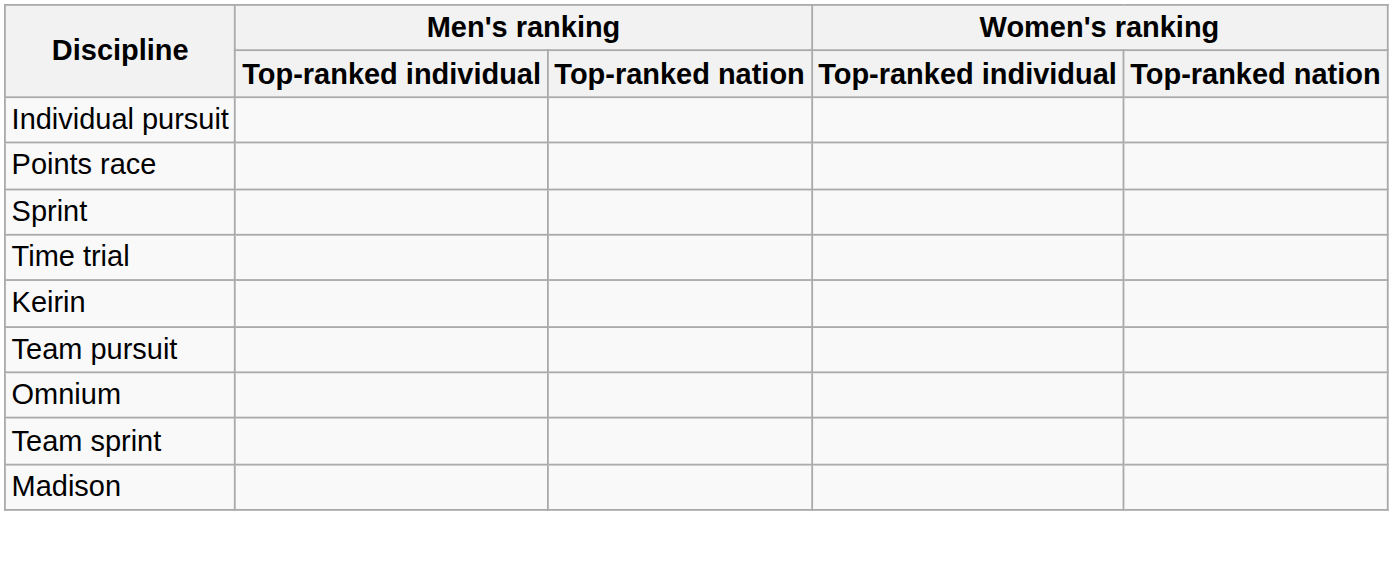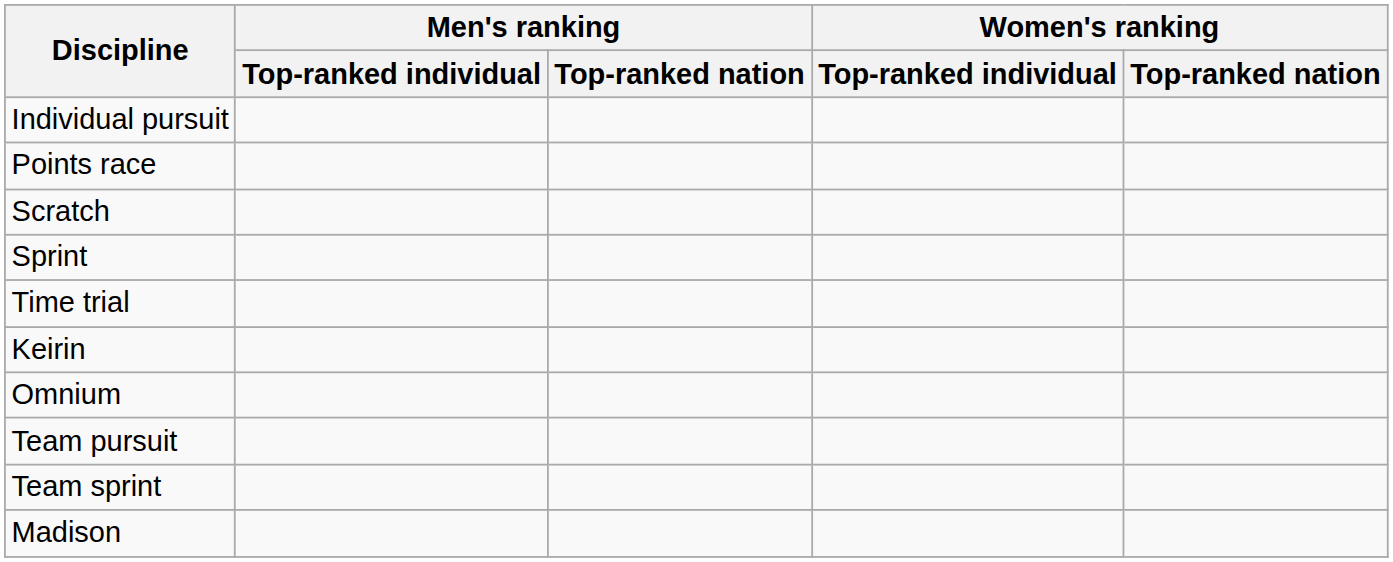 <table class="wikitable">
 <tr>
 <th rowspan=2>Discipline</th>
 <th colspan=2>Men's ranking</th>
 <th colspan=2>Women's ranking</th>
 </tr>
 <tr>
 <th>Top-ranked individual</th>
 <th>Top-ranked nation</th>
 <th>Top-ranked individual</th>
 <th>Top-ranked nation</th>
 </tr>
 <tr>
 <td>Individual pursuit</td>
 <td></td>
 <td></td>
 <td></td>
 <td></td>
 </tr>
 <tr>
 <td>Points race</td>
 <td></td>
 <td></td>
 <td></td>
 <td></td>
 </tr>
 <tr>
+<td>Scratch</td>
+<td></td>
+<td></td>
+<td></td>
+<td></td>
+</tr>
+<tr>
 <td>Sprint</td>
 <td></td>
 <td></td>
 <td></td>
 <td></td>
 </tr>
 <tr>
 <td>Time trial</td>
 <td></td>
 <td></td>
 <td></td>
 <td></td>
 </tr>
 <tr>
 <td>Keirin</td>
 <td></td>
 <td></td>
 <td></td>
 <td></td>
 </tr>
 <tr>
-<td>Team pursuit</td>
+<td>Omnium</td>
 <td></td>
 <td></td>
 <td></td>
 <td></td>
 </tr>
 <tr>
-<td>Omnium</td>
+<td>Team pursuit</td>
 <td></td>
 <td></td>
 <td></td>
 <td></td>
 </tr>
 <tr>
 <td>Team sprint</td>
 <td></td>
 <td></td>
 <td></td>
 <td></td>
 </tr>
 <tr>
 <td>Madison</td>
 <td></td>
 <td></td>
 <td></td>
 <td></td>
 </tr>
 </table>
